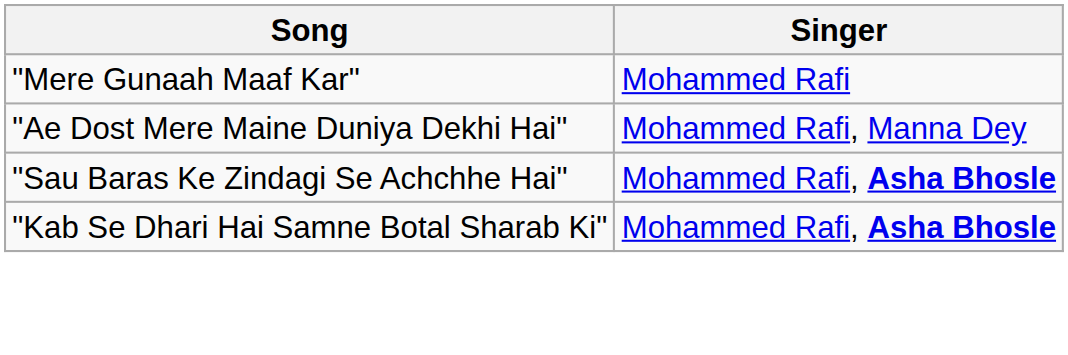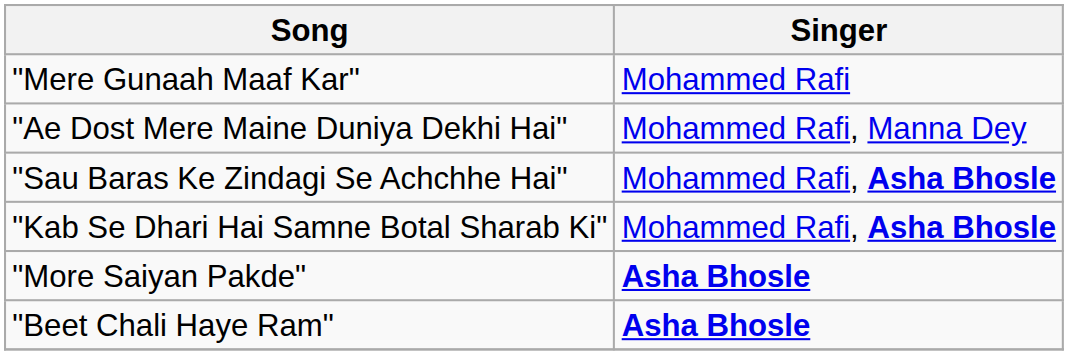 <table class="wikitable" style="font-size:95%;">
 <tr>
 <th>Song</th>
 <th>Singer</th>
 </tr>
 <tr>
 <td>"Mere Gunaah Maaf Kar"</td>
 <td><a href='#'>Mohammed Rafi</a></td>
 </tr>
 <tr>
 <td>"Ae Dost Mere Maine Duniya Dekhi Hai"</td>
 <td><a href='#'>Mohammed Rafi</a>, <a href='#'>Manna Dey</a></td>
 </tr>
 <tr>
 <td>"Sau Baras Ke Zindagi Se Achchhe Hai"</td>
 <td><a href='#'>Mohammed Rafi</a>, <strong><a href='#'>Asha Bhosle</a></strong></td>
 </tr>
 <tr>
 <td>"Kab Se Dhari Hai Samne Botal Sharab Ki"</td>
 <td><a href='#'>Mohammed Rafi</a>, <strong><a href='#'>Asha Bhosle</a></strong></td>
 </tr>
 <tr>
+<td>"More Saiyan Pakde"</td>
+<td><strong><a href='#'>Asha Bhosle</a></strong></td>
+</tr>
+<tr>
+<td>"Beet Chali Haye Ram"</td>
+<td><strong><a href='#'>Asha Bhosle</a></strong></td>
+</tr>
+<tr>
 </tr>
 </table>
